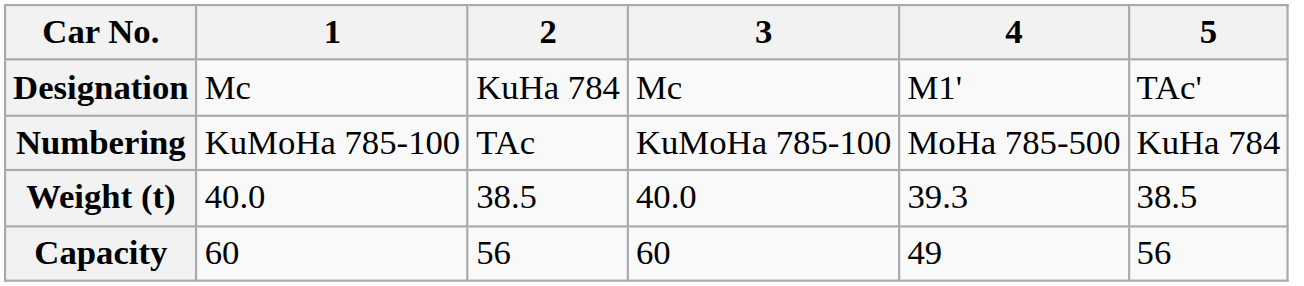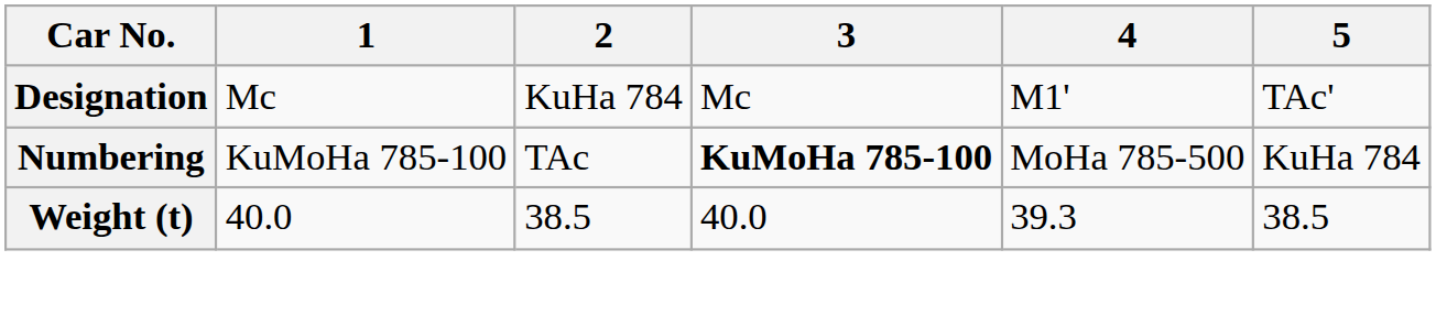 <table class="wikitable">
 <tr>
 <th>Car No.</th>
 <th>1</th>
 <th>2</th>
 <th>3</th>
 <th>4</th>
 <th>5</th>
 </tr>
 <tr>
 <th>Designation</th>
 <td>Mc</td>
 <td>KuHa 784</td>
 <td>Mc</td>
 <td>M1'</td>
 <td>TAc'</td>
 </tr>
 <tr>
 <th>Numbering</th>
 <td>KuMoHa 785-100</td>
 <td>TAc</td>
-<td>KuMoHa 785-100</td>
+<td><strong>KuMoHa 785-100</strong></td>
 <td>MoHa 785-500</td>
 <td>KuHa 784</td>
 </tr>
 <tr>
 <th>Weight (t)</th>
 <td>40.0</td>
 <td>38.5</td>
 <td>40.0</td>
 <td>39.3</td>
 <td>38.5</td>
 </tr>
-<tr>
-<th>Capacity</th>
-<td>60</td>
-<td>56</td>
-<td>60</td>
-<td>49</td>
-<td>56</td>
-</tr>
 </table>
